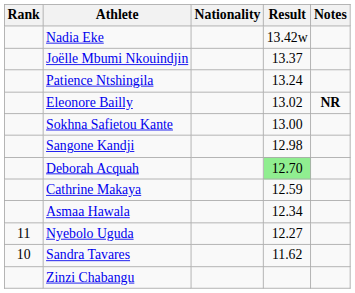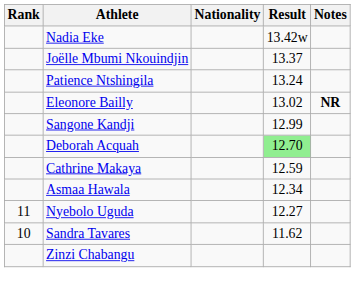 <table class="wikitable sortable" style="text-align:center">
 <tr>
 <th>Rank</th>
 <th>Athlete</th>
 <th>Nationality</th>
 <th>Result</th>
 <th>Notes</th>
 </tr>
 <tr>
 <td></td>
 <td align="left"><a href='#'>Nadia Eke</a></td>
 <td align=left></td>
 <td>13.42w</td>
 <td></td>
 </tr>
 <tr>
 <td></td>
 <td align="left"><a href='#'>Joëlle Mbumi Nkouindjin</a></td>
 <td align=left></td>
 <td>13.37</td>
 <td></td>
 </tr>
 <tr>
 <td></td>
 <td align="left"><a href='#'>Patience Ntshingila</a></td>
 <td align=left></td>
 <td>13.24</td>
 <td></td>
 </tr>
 <tr>
 <td></td>
 <td align="left"><a href='#'>Eleonore Bailly</a></td>
 <td align=left></td>
 <td>13.02</td>
 <td><strong>NR</strong></td>
 </tr>
 <tr>
 <td></td>
-<td align="left"><a href='#'>Sokhna Safietou Kante</a></td>
-<td align=left></td>
-<td>13.00</td>
-<td></td>
-</tr>
-<tr>
-<td></td>
 <td align="left"><a href='#'>Sangone Kandji</a></td>
 <td align=left></td>
-<td>12.98</td>
+<td>12.99</td>
 <td></td>
 </tr>
 <tr>
 <td></td>
 <td align="left"><a href='#'>Deborah Acquah</a></td>
 <td align=left></td>
 <td style="background: lightgreen;">12.70</td>
 <td></td>
 </tr>
 <tr>
 <td></td>
 <td align="left"><a href='#'>Cathrine Makaya</a></td>
 <td align=left></td>
 <td>12.59</td>
 <td></td>
 </tr>
 <tr>
 <td></td>
 <td align="left"><a href='#'>Asmaa Hawala</a></td>
 <td align=left></td>
 <td>12.34</td>
 <td></td>
 </tr>
 <tr>
 <td>11</td>
 <td align="left"><a href='#'>Nyebolo Uguda</a></td>
 <td align=left></td>
 <td>12.27</td>
 <td></td>
 </tr>
 <tr>
 <td>10</td>
 <td align="left"><a href='#'>Sandra Tavares</a></td>
 <td align=left></td>
 <td>11.62</td>
 <td></td>
 </tr>
 <tr>
 <td></td>
 <td align="left"><a href='#'>Zinzi Chabangu</a></td>
 <td align=left></td>
 <td></td>
 <td></td>
 </tr>
 </table>
